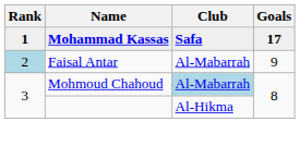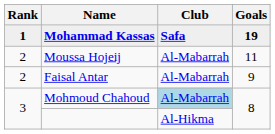 <table class="wikitable" style="text-align:center">
 <tr>
 <th>Rank</th>
 <th>Name</th>
 <th>Club</th>
 <th>Goals</th>
 </tr>
 <tr bgcolor="#EFEFEF">
 <td><strong>1</strong></td>
 <td align="left"> <strong><a href='#'>Mohammad Kassas</a></strong></td>
 <td align="left"><strong><a href='#'>Safa</a></strong></td>
-<td><strong>17</strong></td>
+<td><strong>19</strong></td>
 </tr>
 <tr>
-<td style="background: lightblue;">2</td>
+<td>2</td>
+<td align="left"> <a href='#'>Moussa Hojeij</a></td>
+<td align="left"><a href='#'>Al-Mabarrah</a></td>
+<td>11</td>
+</tr>
+<tr>
+<td>2</td>
 <td align="left"> <a href='#'>Faisal Antar</a></td>
 <td align="left"><a href='#'>Al-Mabarrah</a></td>
 <td>9</td>
 </tr>
 <tr>
 <td rowspan="2">3</td>
 <td align="left"> <a href='#'>Mohmoud Chahoud</a></td>
 <td align="left" style="background: lightblue;"><a href='#'>Al-Mabarrah</a></td>
 <td rowspan="2">8</td>
 </tr>
 <tr>
 <td align="left"> </td>
 <td align="left"><a href='#'>Al-Hikma</a></td>
 </tr>
 </table>
